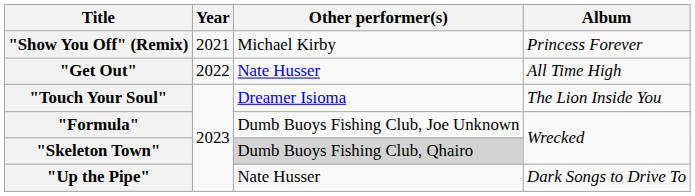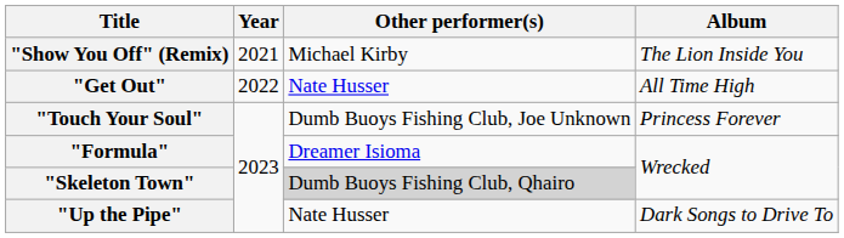 <table class="wikitable plainrowheaders">
 <tr>
 <th scope="col">Title</th>
 <th scope="col">Year</th>
 <th scope="col">Other performer(s)</th>
 <th scope="col">Album</th>
 </tr>
 <tr>
 <th scope="row">"Show You Off" (Remix)</th>
 <td>2021</td>
 <td>Michael Kirby</td>
-<td><em>Princess Forever</em></td>
+<td><em>The Lion Inside You</em></td>
 </tr>
 <tr>
 <th scope="row">"Get Out"</th>
 <td>2022</td>
 <td><a href='#'>Nate Husser</a></td>
 <td><em>All Time High</em></td>
 </tr>
 <tr>
 <th scope="row">"Touch Your Soul"</th>
 <td rowspan="4">2023</td>
-<td><a href='#'>Dreamer Isioma</a></td>
-<td><em>The Lion Inside You</em></td>
+<td>Dumb Buoys Fishing Club, Joe Unknown</td>
+<td><em>Princess Forever</em></td>
 </tr>
 <tr>
 <th scope="row">"Formula"</th>
-<td>Dumb Buoys Fishing Club, Joe Unknown</td>
+<td><a href='#'>Dreamer Isioma</a></td>
 <td rowspan="2"><em>Wrecked</em></td>
 </tr>
 <tr>
 <th scope="row">"Skeleton Town"</th>
 <td style="background: lightgrey;">Dumb Buoys Fishing Club, Qhairo</td>
 </tr>
 <tr>
 <th scope="row">"Up the Pipe"</th>
 <td>Nate Husser</td>
 <td><em>Dark Songs to Drive To</em></td>
 </tr>
 </table>
